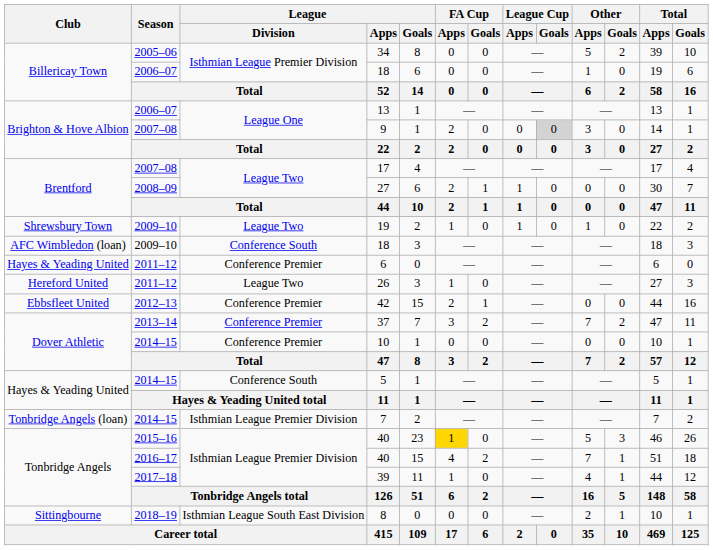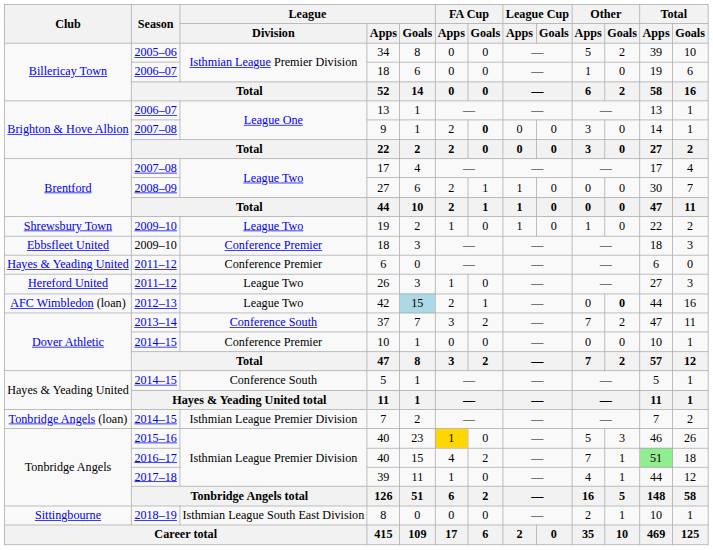 <table class="wikitable" style="text-align: center">
 <tr>
 <th rowspan="2">Club</th>
 <th rowspan="2">Season</th>
 <th colspan="3">League</th>
 <th colspan="2">FA Cup</th>
 <th colspan="2">League Cup</th>
 <th colspan="2">Other</th>
 <th colspan="2">Total</th>
 </tr>
 <tr>
 <th>Division</th>
 <th>Apps</th>
 <th>Goals</th>
 <th>Apps</th>
 <th>Goals</th>
 <th>Apps</th>
 <th>Goals</th>
 <th>Apps</th>
 <th>Goals</th>
 <th>Apps</th>
 <th>Goals</th>
 </tr>
 <tr>
 <td rowspan="3"><a href='#'>Billericay Town</a></td>
 <td><a href='#'>2005–06</a></td>
 <td rowspan="2"><a href='#'>Isthmian League</a> Premier Division</td>
 <td>34</td>
 <td>8</td>
 <td>0</td>
 <td>0</td>
 <td colspan="2">—</td>
 <td>5</td>
 <td>2</td>
 <td>39</td>
 <td>10</td>
 </tr>
 <tr>
 <td><a href='#'>2006–07</a></td>
 <td>18</td>
 <td>6</td>
 <td>0</td>
 <td>0</td>
 <td colspan="2">—</td>
 <td>1</td>
 <td>0</td>
 <td>19</td>
 <td>6</td>
 </tr>
 <tr>
 <th colspan="2">Total</th>
 <th>52</th>
 <th>14</th>
 <th>0</th>
 <th>0</th>
 <th colspan="2">—</th>
 <th>6</th>
 <th>2</th>
 <th>58</th>
 <th>16</th>
 </tr>
 <tr>
 <td rowspan="3"><a href='#'>Brighton & Hove Albion</a></td>
 <td><a href='#'>2006–07</a></td>
 <td rowspan="2"><a href='#'>League One</a></td>
 <td>13</td>
 <td>1</td>
 <td colspan="2">—</td>
 <td colspan="2">—</td>
 <td colspan="2">—</td>
 <td>13</td>
 <td>1</td>
 </tr>
 <tr>
 <td><a href='#'>2007–08</a></td>
 <td>9</td>
 <td>1</td>
 <td>2</td>
+<td><strong>0</strong></td>
 <td>0</td>
 <td>0</td>
-<td style="background: lightgrey;">0</td>
 <td>3</td>
 <td>0</td>
 <td>14</td>
 <td>1</td>
 </tr>
 <tr>
 <th colspan="2">Total</th>
 <th>22</th>
 <th>2</th>
 <th>2</th>
 <th>0</th>
 <th>0</th>
 <th>0</th>
 <th>3</th>
 <th>0</th>
 <th>27</th>
 <th>2</th>
 </tr>
 <tr>
 <td rowspan="3"><a href='#'>Brentford</a></td>
 <td><a href='#'>2007–08</a></td>
 <td rowspan="2"><a href='#'>League Two</a></td>
 <td>17</td>
 <td>4</td>
 <td colspan="2">—</td>
 <td colspan="2">—</td>
 <td colspan="2">—</td>
 <td>17</td>
 <td>4</td>
 </tr>
 <tr>
 <td><a href='#'>2008–09</a></td>
 <td>27</td>
 <td>6</td>
 <td>2</td>
 <td>1</td>
 <td>1</td>
 <td>0</td>
 <td>0</td>
 <td>0</td>
 <td>30</td>
 <td>7</td>
 </tr>
 <tr>
 <th colspan="2">Total</th>
 <th>44</th>
 <th>10</th>
 <th>2</th>
 <th>1</th>
 <th>1</th>
 <th>0</th>
 <th>0</th>
 <th>0</th>
 <th>47</th>
 <th>11</th>
 </tr>
 <tr>
 <td><a href='#'>Shrewsbury Town</a></td>
 <td><a href='#'>2009–10</a></td>
 <td><a href='#'>League Two</a></td>
 <td>19</td>
 <td>2</td>
 <td>1</td>
 <td>0</td>
 <td>1</td>
 <td>0</td>
 <td>1</td>
 <td>0</td>
 <td>22</td>
 <td>2</td>
 </tr>
 <tr>
-<td><a href='#'>AFC Wimbledon</a> (loan)</td>
+<td><a href='#'>Ebbsfleet United</a></td>
 <td>2009–10</td>
-<td><a href='#'>Conference South</a></td>
+<td><a href='#'>Conference Premier</a></td>
 <td>18</td>
 <td>3</td>
 <td colspan="2">—</td>
 <td colspan="2">—</td>
 <td colspan="2">—</td>
 <td>18</td>
 <td>3</td>
 </tr>
 <tr>
 <td><a href='#'>Hayes & Yeading United</a></td>
 <td><a href='#'>2011–12</a></td>
 <td>Conference Premier</td>
 <td>6</td>
 <td>0</td>
 <td colspan="2">—</td>
 <td colspan="2">—</td>
 <td colspan="2">—</td>
 <td>6</td>
 <td>0</td>
 </tr>
 <tr>
 <td><a href='#'>Hereford United</a></td>
 <td><a href='#'>2011–12</a></td>
 <td>League Two</td>
 <td>26</td>
 <td>3</td>
 <td>1</td>
 <td>0</td>
 <td colspan="2">—</td>
 <td colspan="2">—</td>
 <td>27</td>
 <td>3</td>
 </tr>
 <tr>
-<td><a href='#'>Ebbsfleet United</a></td>
+<td><a href='#'>AFC Wimbledon</a> (loan)</td>
 <td><a href='#'>2012–13</a></td>
-<td>Conference Premier</td>
+<td>League Two</td>
 <td>42</td>
-<td>15</td>
+<td style="background: lightblue;">15</td>
 <td>2</td>
 <td>1</td>
 <td colspan="2">—</td>
 <td>0</td>
-<td>0</td>
+<td><strong>0</strong></td>
 <td>44</td>
 <td>16</td>
 </tr>
 <tr>
 <td rowspan="3"><a href='#'>Dover Athletic</a></td>
 <td><a href='#'>2013–14</a></td>
-<td><a href='#'>Conference Premier</a></td>
+<td><a href='#'>Conference South</a></td>
 <td>37</td>
 <td>7</td>
 <td>3</td>
 <td>2</td>
 <td colspan="2">—</td>
 <td>7</td>
 <td>2</td>
 <td>47</td>
 <td>11</td>
 </tr>
 <tr>
 <td><a href='#'>2014–15</a></td>
 <td>Conference Premier</td>
 <td>10</td>
 <td>1</td>
 <td>0</td>
 <td>0</td>
 <td colspan="2">—</td>
 <td>0</td>
 <td>0</td>
 <td>10</td>
 <td>1</td>
 </tr>
 <tr>
 <th colspan="2">Total</th>
 <th>47</th>
 <th>8</th>
 <th>3</th>
 <th>2</th>
 <th colspan="2">—</th>
 <th>7</th>
 <th>2</th>
 <th>57</th>
 <th>12</th>
 </tr>
 <tr>
 <td rowspan="2">Hayes & Yeading United</td>
 <td><a href='#'>2014–15</a></td>
 <td>Conference South</td>
 <td>5</td>
 <td>1</td>
 <td colspan="2">—</td>
 <td colspan="2">—</td>
 <td colspan="2">—</td>
 <td>5</td>
 <td>1</td>
 </tr>
 <tr>
 <th colspan="2">Hayes & Yeading United total</th>
 <th>11</th>
 <th>1</th>
 <th colspan="2">—</th>
 <th colspan="2">—</th>
 <th colspan="2">—</th>
 <th>11</th>
 <th>1</th>
 </tr>
 <tr>
 <td><a href='#'>Tonbridge Angels</a> (loan)</td>
 <td><a href='#'>2014–15</a></td>
 <td>Isthmian League Premier Division</td>
 <td>7</td>
 <td>2</td>
 <td colspan="2">—</td>
 <td colspan="2">—</td>
 <td colspan="2">—</td>
 <td>7</td>
 <td>2</td>
 </tr>
 <tr>
 <td rowspan="4">Tonbridge Angels</td>
 <td><a href='#'>2015–16</a></td>
 <td rowspan="3">Isthmian League Premier Division</td>
 <td>40</td>
 <td>23</td>
 <td style="background: gold;">1</td>
 <td>0</td>
 <td colspan="2">—</td>
 <td>5</td>
 <td>3</td>
 <td>46</td>
 <td>26</td>
 </tr>
 <tr>
 <td><a href='#'>2016–17</a></td>
 <td>40</td>
 <td>15</td>
 <td>4</td>
 <td>2</td>
 <td colspan="2">—</td>
 <td>7</td>
 <td>1</td>
-<td>51</td>
+<td style="background: lightgreen;">51</td>
 <td>18</td>
 </tr>
 <tr>
 <td><a href='#'>2017–18</a></td>
 <td>39</td>
 <td>11</td>
 <td>1</td>
 <td>0</td>
 <td colspan="2">—</td>
 <td>4</td>
 <td>1</td>
 <td>44</td>
 <td>12</td>
 </tr>
 <tr>
 <th colspan="2">Tonbridge Angels total</th>
 <th>126</th>
 <th>51</th>
 <th>6</th>
 <th>2</th>
 <th colspan="2">—</th>
 <th>16</th>
 <th>5</th>
 <th>148</th>
 <th>58</th>
 </tr>
 <tr>
 <td><a href='#'>Sittingbourne</a></td>
 <td><a href='#'>2018–19</a></td>
 <td>Isthmian League South East Division</td>
 <td>8</td>
 <td>0</td>
 <td>0</td>
 <td>0</td>
 <td colspan="2">—</td>
 <td>2</td>
 <td>1</td>
 <td>10</td>
 <td>1</td>
 </tr>
 <tr>
 <th colspan="3">Career total</th>
 <th>415</th>
 <th>109</th>
 <th>17</th>
 <th>6</th>
 <th>2</th>
 <th>0</th>
 <th>35</th>
 <th>10</th>
 <th>469</th>
 <th>125</th>
 </tr>
 </table>
